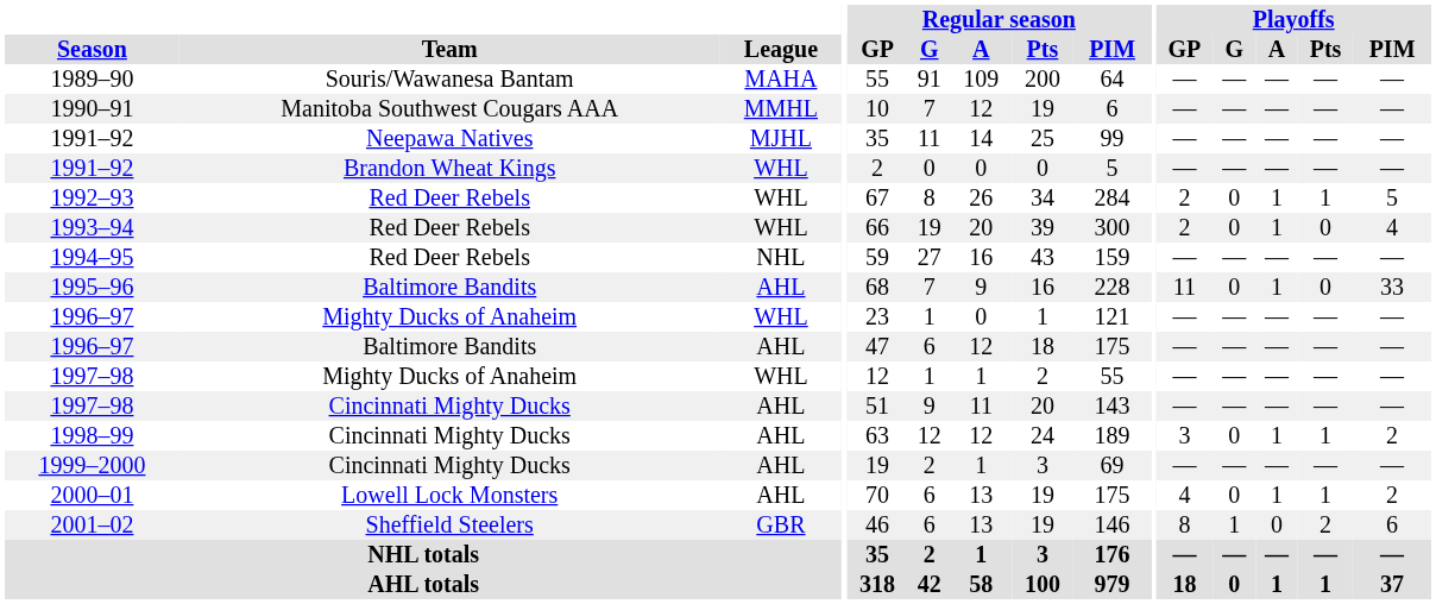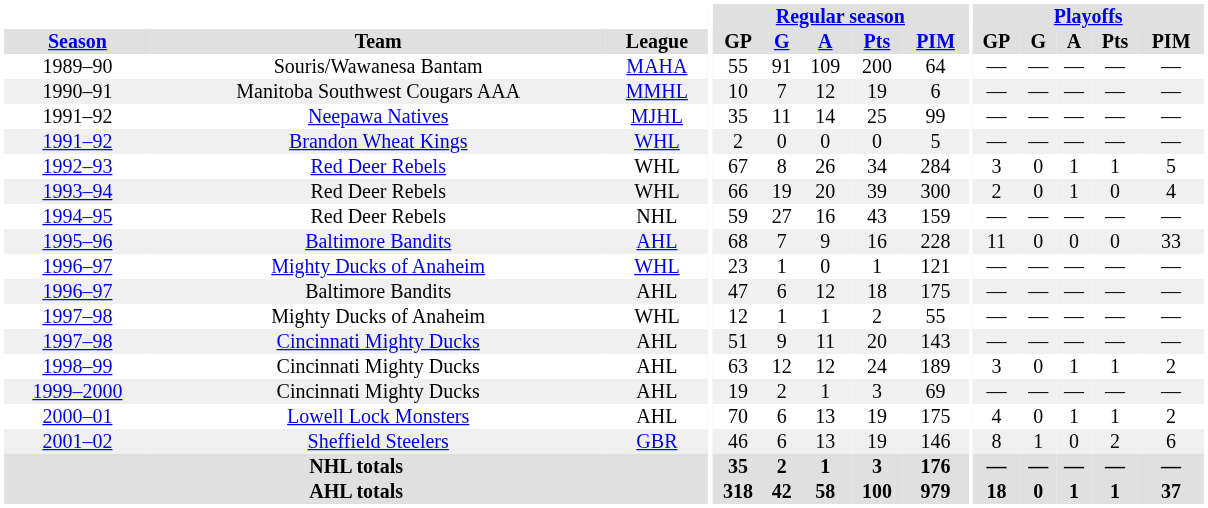 <table border="0" cellpadding="1" cellspacing="0" style="text-align:center; width:60em">
 <tr bgcolor="#e0e0e0">
 <th colspan="3" bgcolor="#ffffff"></th>
 <th rowspan="99" bgcolor="#ffffff"></th>
 <th colspan="5"><a href='#'>Regular season</a></th>
 <th rowspan="99" bgcolor="#ffffff"></th>
 <th colspan="5"><a href='#'>Playoffs</a></th>
 </tr>
 <tr bgcolor="#e0e0e0">
 <th><a href='#'>Season</a></th>
 <th>Team</th>
 <th>League</th>
 <th>GP</th>
 <th><a href='#'>G</a></th>
 <th><a href='#'>A</a></th>
 <th><a href='#'>Pts</a></th>
 <th><a href='#'>PIM</a></th>
 <th>GP</th>
 <th>G</th>
 <th>A</th>
 <th>Pts</th>
 <th>PIM</th>
 </tr>
 <tr>
 <td>1989–90</td>
 <td>Souris/Wawanesa Bantam</td>
 <td><a href='#'>MAHA</a></td>
 <td>55</td>
 <td>91</td>
 <td>109</td>
 <td>200</td>
 <td>64</td>
 <td>—</td>
 <td>—</td>
 <td>—</td>
 <td>—</td>
 <td>—</td>
 </tr>
 <tr bgcolor="#f0f0f0">
 <td>1990–91</td>
 <td>Manitoba Southwest Cougars AAA</td>
 <td><a href='#'>MMHL</a></td>
 <td>10</td>
 <td>7</td>
 <td>12</td>
 <td>19</td>
 <td>6</td>
 <td>—</td>
 <td>—</td>
 <td>—</td>
 <td>—</td>
 <td>—</td>
 </tr>
 <tr>
 <td>1991–92</td>
 <td><a href='#'>Neepawa Natives</a></td>
 <td><a href='#'>MJHL</a></td>
 <td>35</td>
 <td>11</td>
 <td>14</td>
 <td>25</td>
 <td>99</td>
 <td>—</td>
 <td>—</td>
 <td>—</td>
 <td>—</td>
 <td>—</td>
 </tr>
 <tr bgcolor="#f0f0f0">
 <td><a href='#'>1991–92</a></td>
 <td><a href='#'>Brandon Wheat Kings</a></td>
 <td><a href='#'>WHL</a></td>
 <td>2</td>
 <td>0</td>
 <td>0</td>
 <td>0</td>
 <td>5</td>
 <td>—</td>
 <td>—</td>
 <td>—</td>
 <td>—</td>
 <td>—</td>
 </tr>
 <tr>
 <td><a href='#'>1992–93</a></td>
 <td><a href='#'>Red Deer Rebels</a></td>
 <td>WHL</td>
 <td>67</td>
 <td>8</td>
 <td>26</td>
 <td>34</td>
 <td>284</td>
-<td>2</td>
+<td>3</td>
 <td>0</td>
 <td>1</td>
 <td>1</td>
 <td>5</td>
 </tr>
 <tr bgcolor="#f0f0f0">
 <td><a href='#'>1993–94</a></td>
 <td>Red Deer Rebels</td>
 <td>WHL</td>
 <td>66</td>
 <td>19</td>
 <td>20</td>
 <td>39</td>
 <td>300</td>
 <td>2</td>
 <td>0</td>
 <td>1</td>
 <td>0</td>
 <td>4</td>
 </tr>
 <tr>
 <td><a href='#'>1994–95</a></td>
 <td>Red Deer Rebels</td>
 <td>NHL</td>
 <td>59</td>
 <td>27</td>
 <td>16</td>
 <td>43</td>
 <td>159</td>
 <td>—</td>
 <td>—</td>
 <td>—</td>
 <td>—</td>
 <td>—</td>
 </tr>
 <tr bgcolor="#f0f0f0">
 <td><a href='#'>1995–96</a></td>
 <td><a href='#'>Baltimore Bandits</a></td>
 <td><a href='#'>AHL</a></td>
 <td>68</td>
 <td>7</td>
 <td>9</td>
 <td>16</td>
 <td>228</td>
 <td>11</td>
 <td>0</td>
-<td>1</td>
+<td>0</td>
 <td>0</td>
 <td>33</td>
 </tr>
 <tr>
 <td><a href='#'>1996–97</a></td>
 <td><a href='#'>Mighty Ducks of Anaheim</a></td>
 <td><a href='#'>WHL</a></td>
 <td>23</td>
 <td>1</td>
 <td>0</td>
 <td>1</td>
 <td>121</td>
 <td>—</td>
 <td>—</td>
 <td>—</td>
 <td>—</td>
 <td>—</td>
 </tr>
 <tr bgcolor="#f0f0f0">
 <td><a href='#'>1996–97</a></td>
 <td>Baltimore Bandits</td>
 <td>AHL</td>
 <td>47</td>
 <td>6</td>
 <td>12</td>
 <td>18</td>
 <td>175</td>
 <td>—</td>
 <td>—</td>
 <td>—</td>
 <td>—</td>
 <td>—</td>
 </tr>
 <tr>
 <td><a href='#'>1997–98</a></td>
 <td>Mighty Ducks of Anaheim</td>
 <td>WHL</td>
 <td>12</td>
 <td>1</td>
 <td>1</td>
 <td>2</td>
 <td>55</td>
 <td>—</td>
 <td>—</td>
 <td>—</td>
 <td>—</td>
 <td>—</td>
 </tr>
 <tr bgcolor="#f0f0f0">
 <td><a href='#'>1997–98</a></td>
 <td><a href='#'>Cincinnati Mighty Ducks</a></td>
 <td>AHL</td>
 <td>51</td>
 <td>9</td>
 <td>11</td>
 <td>20</td>
 <td>143</td>
 <td>—</td>
 <td>—</td>
 <td>—</td>
 <td>—</td>
 <td>—</td>
 </tr>
 <tr>
 <td><a href='#'>1998–99</a></td>
 <td>Cincinnati Mighty Ducks</td>
 <td>AHL</td>
 <td>63</td>
 <td>12</td>
 <td>12</td>
 <td>24</td>
 <td>189</td>
 <td>3</td>
 <td>0</td>
 <td>1</td>
 <td>1</td>
 <td>2</td>
 </tr>
 <tr bgcolor="#f0f0f0">
 <td><a href='#'>1999–2000</a></td>
 <td>Cincinnati Mighty Ducks</td>
 <td>AHL</td>
 <td>19</td>
 <td>2</td>
 <td>1</td>
 <td>3</td>
 <td>69</td>
 <td>—</td>
 <td>—</td>
 <td>—</td>
 <td>—</td>
 <td>—</td>
 </tr>
 <tr>
 <td><a href='#'>2000–01</a></td>
 <td><a href='#'>Lowell Lock Monsters</a></td>
 <td>AHL</td>
 <td>70</td>
 <td>6</td>
 <td>13</td>
 <td>19</td>
 <td>175</td>
 <td>4</td>
 <td>0</td>
 <td>1</td>
 <td>1</td>
 <td>2</td>
 </tr>
 <tr bgcolor="#f0f0f0">
 <td><a href='#'>2001–02</a></td>
 <td><a href='#'>Sheffield Steelers</a></td>
 <td><a href='#'>GBR</a></td>
 <td>46</td>
 <td>6</td>
 <td>13</td>
 <td>19</td>
 <td>146</td>
 <td>8</td>
 <td>1</td>
 <td>0</td>
 <td>2</td>
 <td>6</td>
 </tr>
 <tr bgcolor="#e0e0e0">
 <th colspan="3">NHL totals</th>
 <th>35</th>
 <th>2</th>
 <th>1</th>
 <th>3</th>
 <th>176</th>
 <th>—</th>
 <th>—</th>
 <th>—</th>
 <th>—</th>
 <th>—</th>
 </tr>
 <tr bgcolor="#e0e0e0">
 <th colspan="3">AHL totals</th>
 <th>318</th>
 <th>42</th>
 <th>58</th>
 <th>100</th>
 <th>979</th>
 <th>18</th>
 <th>0</th>
 <th>1</th>
 <th>1</th>
 <th>37</th>
 </tr>
 </table>
